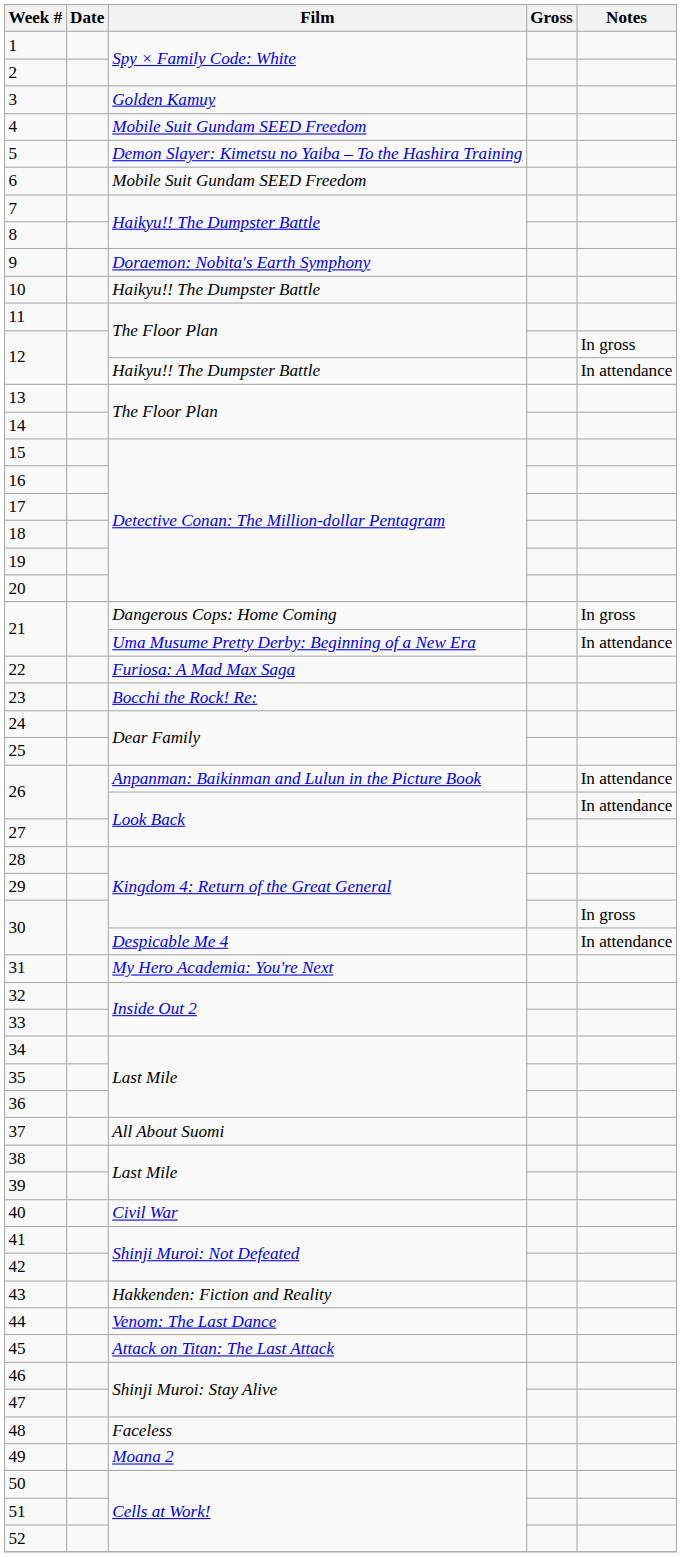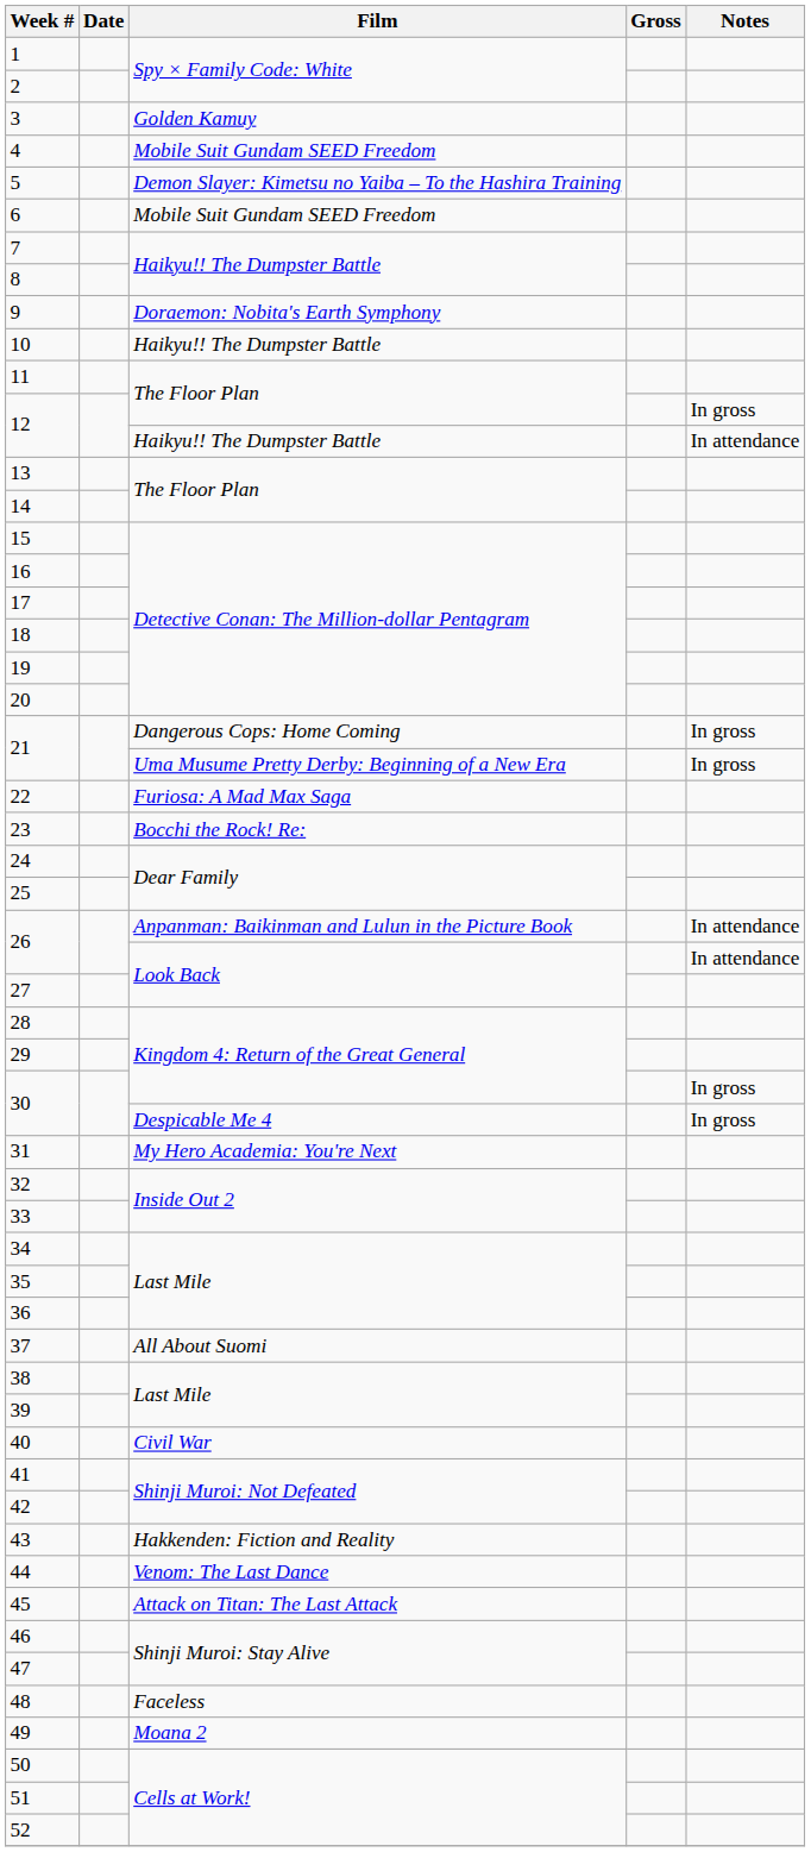 <table class="wikitable sortable">
 <tr>
 <th>Week #</th>
 <th>Date</th>
 <th>Film</th>
 <th>Gross</th>
 <th>Notes</th>
 </tr>
 <tr>
 <td>1</td>
 <td></td>
 <td rowspan=2><em><a href='#'>Spy × Family Code: White</a></em></td>
 <td></td>
 <td></td>
 </tr>
 <tr>
 <td>2</td>
 <td></td>
 <td></td>
 <td></td>
 </tr>
 <tr>
 <td>3</td>
 <td></td>
 <td><em><a href='#'>Golden Kamuy</a></em></td>
 <td></td>
 <td></td>
 </tr>
 <tr>
 <td>4</td>
 <td></td>
 <td><em><a href='#'>Mobile Suit Gundam SEED Freedom</a></em></td>
 <td></td>
 <td></td>
 </tr>
 <tr>
 <td>5</td>
 <td></td>
 <td><em><a href='#'>Demon Slayer: Kimetsu no Yaiba – To the Hashira Training</a></em></td>
 <td></td>
 <td></td>
 </tr>
 <tr>
 <td>6</td>
 <td></td>
 <td><em>Mobile Suit Gundam SEED Freedom</em></td>
 <td></td>
 <td></td>
 </tr>
 <tr>
 <td>7</td>
 <td></td>
 <td rowspan=2><em><a href='#'>Haikyu!! The Dumpster Battle</a></em></td>
 <td></td>
 <td></td>
 </tr>
 <tr>
 <td>8</td>
 <td></td>
 <td></td>
 <td></td>
 </tr>
 <tr>
 <td>9</td>
 <td></td>
 <td><em><a href='#'>Doraemon: Nobita's Earth Symphony</a></em></td>
 <td></td>
 <td></td>
 </tr>
 <tr>
 <td>10</td>
 <td></td>
 <td><em>Haikyu!! The Dumpster Battle</em></td>
 <td></td>
 <td></td>
 </tr>
 <tr>
 <td>11</td>
 <td></td>
 <td rowspan=2><em>The Floor Plan</em></td>
 <td></td>
 <td></td>
 </tr>
 <tr>
 <td rowspan="2">12</td>
 <td rowspan="2"></td>
 <td></td>
 <td>In gross</td>
 </tr>
 <tr>
 <td><em>Haikyu!! The Dumpster Battle</em></td>
 <td></td>
 <td>In attendance</td>
 </tr>
 <tr>
 <td>13</td>
 <td></td>
 <td rowspan="2"><em>The Floor Plan</em></td>
 <td></td>
 <td></td>
 </tr>
 <tr>
 <td>14</td>
 <td></td>
 <td></td>
 <td></td>
 </tr>
 <tr>
 <td>15</td>
 <td></td>
 <td rowspan="6"><em><a href='#'>Detective Conan: The Million-dollar Pentagram</a></em></td>
 <td></td>
 <td></td>
 </tr>
 <tr>
 <td>16</td>
 <td></td>
 <td></td>
 <td></td>
 </tr>
 <tr>
 <td>17</td>
 <td></td>
 <td></td>
 <td></td>
 </tr>
 <tr>
 <td>18</td>
 <td></td>
 <td></td>
 <td></td>
 </tr>
 <tr>
 <td>19</td>
 <td></td>
 <td></td>
 <td></td>
 </tr>
 <tr>
 <td>20</td>
 <td></td>
 <td></td>
 <td></td>
 </tr>
 <tr>
 <td rowspan="2">21</td>
 <td rowspan="2"></td>
 <td><em>Dangerous Cops: Home Coming</em></td>
 <td></td>
 <td>In gross</td>
 </tr>
 <tr>
 <td><em><a href='#'>Uma Musume Pretty Derby: Beginning of a New Era</a></em></td>
 <td></td>
-<td>In attendance</td>
+<td>In gross</td>
 </tr>
 <tr>
 <td>22</td>
 <td></td>
 <td><em><a href='#'>Furiosa: A Mad Max Saga</a></em></td>
 <td></td>
 <td></td>
 </tr>
 <tr>
 <td>23</td>
 <td></td>
 <td><em><a href='#'>Bocchi the Rock! Re:</a></em></td>
 <td></td>
 <td></td>
 </tr>
 <tr>
 <td>24</td>
 <td></td>
 <td rowspan="2"><em>Dear Family</em></td>
 <td></td>
 <td></td>
 </tr>
 <tr>
 <td>25</td>
 <td></td>
 <td></td>
 <td></td>
 </tr>
 <tr>
 <td rowspan="2">26</td>
 <td rowspan="2"></td>
 <td><em><a href='#'>Anpanman: Baikinman and Lulun in the Picture Book</a></em></td>
 <td></td>
 <td>In attendance</td>
 </tr>
 <tr>
 <td rowspan="2"><em><a href='#'>Look Back</a></em></td>
 <td></td>
 <td>In attendance</td>
 </tr>
 <tr>
 <td>27</td>
 <td></td>
 <td></td>
 <td></td>
 </tr>
 <tr>
 <td>28</td>
 <td></td>
 <td rowspan="3"><em><a href='#'>Kingdom 4: Return of the Great General</a></em></td>
 <td></td>
 <td></td>
 </tr>
 <tr>
 <td>29</td>
 <td></td>
 <td></td>
 <td></td>
 </tr>
 <tr>
 <td rowspan="2">30</td>
 <td rowspan="2"></td>
 <td></td>
 <td>In gross</td>
 </tr>
 <tr>
 <td><em><a href='#'>Despicable Me 4</a></em></td>
 <td></td>
-<td>In attendance</td>
+<td>In gross</td>
 </tr>
 <tr>
 <td>31</td>
 <td></td>
 <td><em><a href='#'>My Hero Academia: You're Next</a></em></td>
 <td></td>
 <td></td>
 </tr>
 <tr>
 <td>32</td>
 <td></td>
 <td rowspan=2><em><a href='#'>Inside Out 2</a></em></td>
 <td></td>
 <td></td>
 </tr>
 <tr>
 <td>33</td>
 <td></td>
 <td></td>
 <td></td>
 </tr>
 <tr>
 <td>34</td>
 <td></td>
 <td rowspan=3><em>Last Mile</em></td>
 <td></td>
 <td></td>
 </tr>
 <tr>
 <td>35</td>
 <td></td>
 <td></td>
 <td></td>
 </tr>
 <tr>
 <td>36</td>
 <td></td>
 <td></td>
 <td></td>
 </tr>
 <tr>
 <td>37</td>
 <td></td>
 <td><em>All About Suomi</em></td>
 <td></td>
 <td></td>
 </tr>
 <tr>
 <td>38</td>
 <td></td>
 <td rowspan=2><em>Last Mile</em></td>
 <td></td>
 <td></td>
 </tr>
 <tr>
 <td>39</td>
 <td></td>
 <td></td>
 <td></td>
 </tr>
 <tr>
 <td>40</td>
 <td></td>
 <td><em><a href='#'>Civil War</a></em></td>
 <td></td>
 <td></td>
 </tr>
 <tr>
 <td>41</td>
 <td></td>
 <td rowspan=2><em><a href='#'>Shinji Muroi: Not Defeated</a></em></td>
 <td></td>
 <td></td>
 </tr>
 <tr>
 <td>42</td>
 <td></td>
 <td></td>
 <td></td>
 </tr>
 <tr>
 <td>43</td>
 <td></td>
 <td><em>Hakkenden: Fiction and Reality</em></td>
 <td></td>
 <td></td>
 </tr>
 <tr>
 <td>44</td>
 <td></td>
 <td><em><a href='#'>Venom: The Last Dance</a></em></td>
 <td></td>
 <td></td>
 </tr>
 <tr>
 <td>45</td>
 <td></td>
 <td><em><a href='#'>Attack on Titan: The Last Attack</a></em></td>
 <td></td>
 <td></td>
 </tr>
 <tr>
 <td>46</td>
 <td></td>
 <td rowspan=2><em>Shinji Muroi: Stay Alive</em></td>
 <td></td>
 <td></td>
 </tr>
 <tr>
 <td>47</td>
 <td></td>
 <td></td>
 <td></td>
 </tr>
 <tr>
 <td>48</td>
 <td></td>
 <td><em>Faceless</em></td>
 <td></td>
 <td></td>
 </tr>
 <tr>
 <td>49</td>
 <td></td>
 <td><em><a href='#'>Moana 2</a></em></td>
 <td></td>
 <td></td>
 </tr>
 <tr>
 <td>50</td>
 <td></td>
 <td rowspan=3><em><a href='#'>Cells at Work!</a></em></td>
 <td></td>
 <td></td>
 </tr>
 <tr>
 <td>51</td>
 <td></td>
 <td></td>
 <td></td>
 </tr>
 <tr>
 <td>52</td>
 <td></td>
 <td></td>
 <td></td>
 </tr>
 <tr>
 </tr>
 </table>
